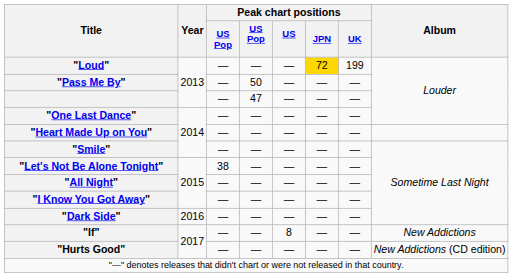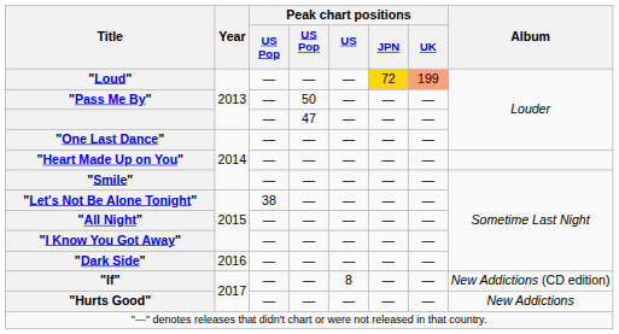 <table class="wikitable plainrowheaders" style="text-align:center;" border="1">
 <tr>
 <th scope="col" rowspan="2" style="width:16em;">Title</th>
 <th scope="col" rowspan="2">Year</th>
 <th scope="col" colspan="5">Peak chart positions</th>
 <th scope="col" rowspan="2">Album</th>
 </tr>
 <tr>
 <th scope="col" style="width:3em;font-size:90%;"><a href='#'>US<br>Pop</a><br></th>
 <th scope="col" style="width:3em;font-size:90%;"><a href='#'>US<br>Pop<br></a><br></th>
 <th scope="col" style="width:3em;font-size:90%;"><a href='#'>US<br></a><br></th>
 <th scope="col" style="width:3em;font-size:90%;"><a href='#'>JPN</a><br></th>
 <th scope="col" style="width:3em;font-size:90%;"><a href='#'>UK</a><br></th>
 </tr>
 <tr>
 <th scope="row">"<a href='#'>Loud</a>"</th>
 <td rowspan="3">2013</td>
 <td>—</td>
 <td>—</td>
 <td>—</td>
 <td style="background: gold;">72</td>
-<td>199</td>
+<td style="background: lightsalmon;">199</td>
 <td rowspan="4"><em>Louder</em></td>
 </tr>
 <tr>
 <th scope="row">"<a href='#'>Pass Me By</a>"</th>
 <td>—</td>
 <td>50</td>
 <td>—</td>
 <td>—</td>
 <td>—</td>
 </tr>
 <tr>
 <th scope="row"></th>
 <td>—</td>
 <td>47</td>
 <td>—</td>
 <td>—</td>
 <td>—</td>
 </tr>
 <tr>
 <th scope="row">"<a href='#'>One Last Dance</a>"</th>
 <td rowspan="3">2014</td>
 <td>—</td>
 <td>—</td>
 <td>—</td>
 <td>—</td>
 <td>—</td>
 </tr>
 <tr>
 <th scope="row">"<a href='#'>Heart Made Up on You</a>"</th>
 <td>—</td>
 <td>—</td>
 <td>—</td>
 <td>—</td>
 <td>—</td>
 <td></td>
 </tr>
 <tr>
 <th scope="row">"<a href='#'>Smile</a>"</th>
 <td>—</td>
 <td>—</td>
 <td>—</td>
 <td>—</td>
 <td>—</td>
 <td rowspan="5"><em>Sometime Last Night</em></td>
 </tr>
 <tr>
 <th scope="row">"<a href='#'>Let's Not Be Alone Tonight</a>"</th>
 <td rowspan="3">2015</td>
 <td>38</td>
 <td>—</td>
 <td>—</td>
 <td>—</td>
 <td>—</td>
 </tr>
 <tr>
 <th scope="row">"<a href='#'>All Night</a>"</th>
 <td>—</td>
 <td>—</td>
 <td>—</td>
 <td>—</td>
 <td>—</td>
 </tr>
 <tr>
 <th scope="row">"<a href='#'>I Know You Got Away</a>"</th>
 <td>—</td>
 <td>—</td>
 <td>—</td>
 <td>—</td>
 <td>—</td>
 </tr>
 <tr>
 <th scope="row">"<a href='#'>Dark Side</a>"</th>
 <td>2016</td>
 <td>—</td>
 <td>—</td>
 <td>—</td>
 <td>—</td>
 <td>—</td>
 </tr>
 <tr>
 <th scope="row">"If"</th>
 <td rowspan="2">2017</td>
 <td>—</td>
 <td>—</td>
 <td>8</td>
 <td>—</td>
 <td>—</td>
-<td><em>New Addictions</em></td>
+<td><em>New Addictions</em> (CD edition)</td>
 </tr>
 <tr>
 <th scope="row">"Hurts Good"</th>
 <td>—</td>
 <td>—</td>
 <td>—</td>
 <td>—</td>
 <td>—</td>
-<td><em>New Addictions</em> (CD edition)</td>
+<td><em>New Addictions</em></td>
 </tr>
 <tr>
 <td colspan="14" align="center" style="font-size:85%">"—" denotes releases that didn't chart or were not released in that country.</td>
 </tr>
 </table>
